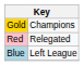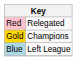 <table class="wikitable" style="font-size:85%">
 <tr>
 <th colspan=2>Key</th>
 </tr>
 <tr>
+<td bgcolor="pink">Red</td>
+<td>Relegated</td>
+</tr>
+<tr>
 <td bgcolor="gold">Gold</td>
 <td>Champions</td>
-</tr>
-<tr>
-<td bgcolor="pink">Red</td>
-<td>Relegated</td>
 </tr>
 <tr>
 <td bgcolor="lightblue">Blue</td>
 <td>Left League</td>
 </tr>
 <tr>
 </tr>
 </table>
